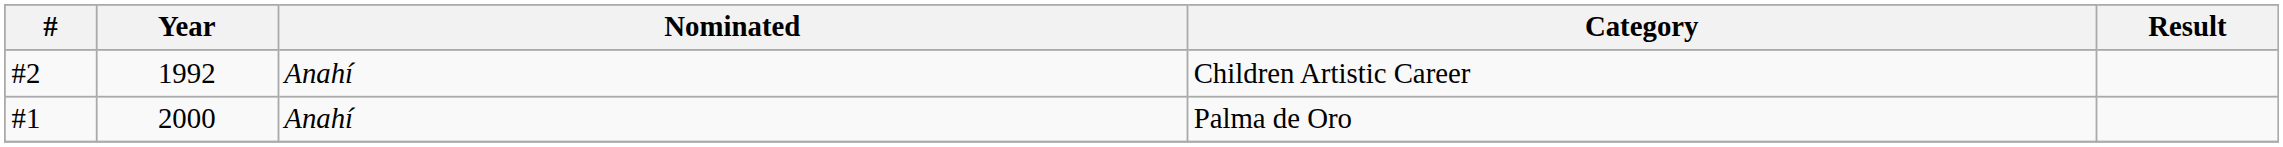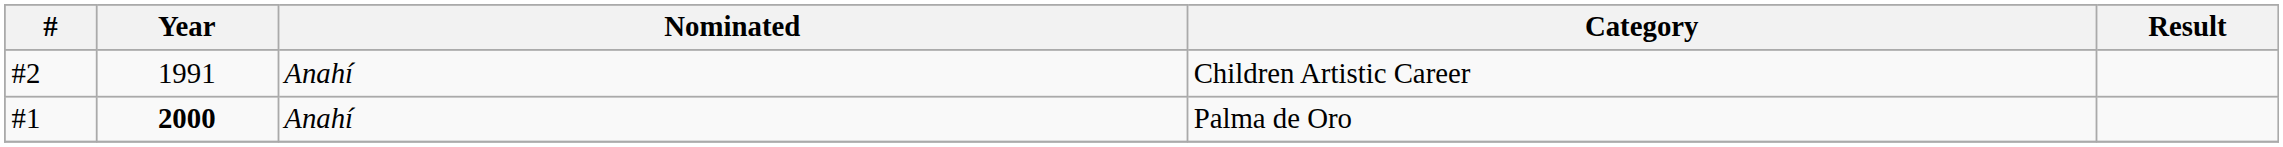 <table class="wikitable" width=100%>
 <tr>
 <th width="2.5%">#</th>
 <th width="5%">Year</th>
 <th width="25%">Nominated</th>
 <th width="25%">Category</th>
 <th width="5%">Result</th>
 </tr>
 <tr>
 <td>#2</td>
-<td rowspan="1" style="text-align:center;">1992</td>
+<td rowspan="1" style="text-align:center;">1991</td>
 <td><em>Anahí</em></td>
 <td>Children Artistic Career</td>
 <td></td>
 </tr>
 <tr>
 <td>#1</td>
-<td rowspan="1" style="text-align:center;">2000</td>
+<td rowspan="1" style="text-align:center;"><strong>2000</strong></td>
 <td><em>Anahí</em></td>
 <td>Palma de Oro</td>
 <td></td>
 </tr>
 <tr>
 </tr>
 </table>
